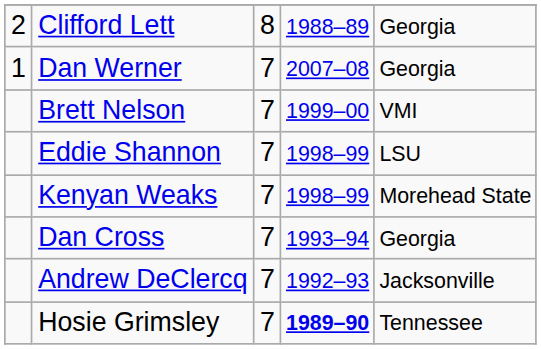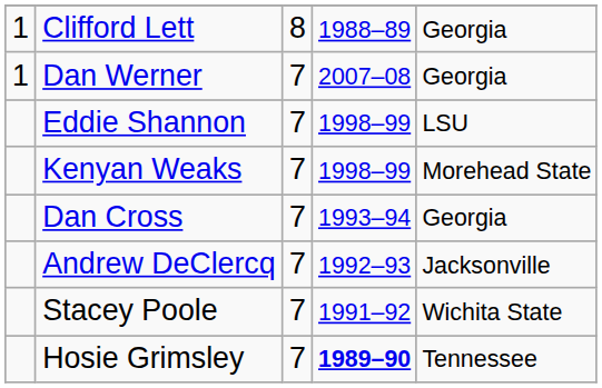 <table class="wikitable">
 <tr>
 </tr>
 <tr>
-<td>2</td>
+<td>1</td>
 <td><a href='#'>Clifford Lett</a></td>
 <td>8</td>
 <td style="font-size:80%;"><a href='#'>1988–89</a></td>
 <td style="font-size:80%;">Georgia</td>
 </tr>
 <tr>
 <td>1</td>
 <td><a href='#'>Dan Werner</a></td>
 <td>7</td>
 <td style="font-size:80%;"><a href='#'>2007–08</a></td>
 <td style="font-size:80%;">Georgia</td>
-</tr>
-<tr>
-<td></td>
-<td><a href='#'>Brett Nelson</a></td>
-<td>7</td>
-<td style="font-size:80%;"><a href='#'>1999–00</a></td>
-<td style="font-size:80%;">VMI</td>
 </tr>
 <tr>
 <td></td>
 <td><a href='#'>Eddie Shannon</a></td>
 <td>7</td>
 <td style="font-size:80%;"><a href='#'>1998–99</a></td>
 <td style="font-size:80%;">LSU</td>
 </tr>
 <tr>
 <td></td>
 <td><a href='#'>Kenyan Weaks</a></td>
 <td>7</td>
 <td style="font-size:80%;"><a href='#'>1998–99</a></td>
 <td style="font-size:80%;">Morehead State</td>
 </tr>
 <tr>
 <td></td>
 <td><a href='#'>Dan Cross</a></td>
 <td>7</td>
 <td style="font-size:80%;"><a href='#'>1993–94</a></td>
 <td style="font-size:80%;">Georgia</td>
 </tr>
 <tr>
 <td></td>
 <td><a href='#'>Andrew DeClercq</a></td>
 <td>7</td>
 <td style="font-size:80%;"><a href='#'>1992–93</a></td>
 <td style="font-size:80%;">Jacksonville</td>
 </tr>
 <tr>
 <td></td>
+<td>Stacey Poole</td>
+<td>7</td>
+<td style="font-size:80%;"><a href='#'>1991–92</a></td>
+<td style="font-size:80%;">Wichita State</td>
+</tr>
+<tr>
+<td></td>
 <td>Hosie Grimsley</td>
 <td>7</td>
 <td style="font-size:80%;"><strong><a href='#'>1989–90</a></strong></td>
 <td style="font-size:80%;">Tennessee</td>
 </tr>
 </table>
